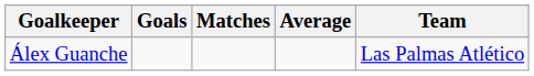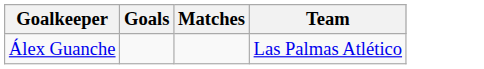 <table class="wikitable sortable" class="wikitable">
 <tr style="background:#ccc; text-align:center;">
 <th>Goalkeeper</th>
 <th>Goals</th>
 <th>Matches</th>
-<th>Average</th>
 <th>Team</th>
 </tr>
 <tr>
 <td> <a href='#'>Álex Guanche</a></td>
 <td></td>
 <td></td>
-<td></td>
 <td><a href='#'>Las Palmas Atlético</a></td>
 </tr>
 </table>
